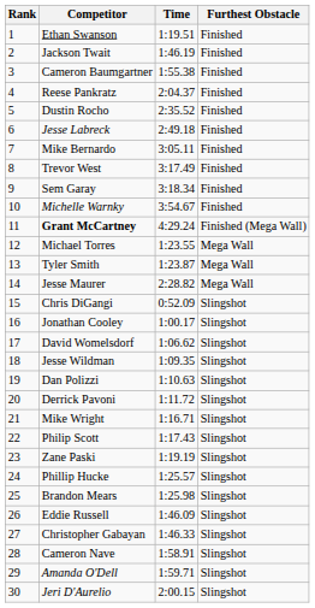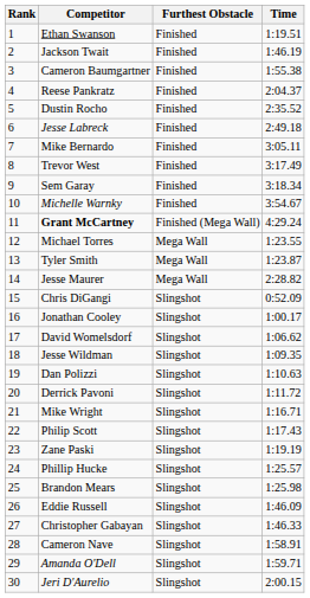 <table class="wikitable sortable mw-collapsible">
 <tr>
 <th>Rank</th>
 <th>Competitor</th>
+<th>Furthest Obstacle</th>
 <th>Time</th>
-<th>Furthest Obstacle</th>
 </tr>
 <tr>
 <td>1</td>
 <td><u>Ethan Swanson</u></td>
+<td>Finished</td>
 <td>1:19.51</td>
-<td>Finished</td>
 </tr>
 <tr>
 <td>2</td>
 <td>Jackson Twait</td>
+<td>Finished</td>
 <td>1:46.19</td>
-<td>Finished</td>
 </tr>
 <tr>
 <td>3</td>
 <td>Cameron Baumgartner</td>
+<td>Finished</td>
 <td>1:55.38</td>
-<td>Finished</td>
 </tr>
 <tr>
 <td>4</td>
 <td>Reese Pankratz</td>
+<td>Finished</td>
 <td>2:04.37</td>
-<td>Finished</td>
 </tr>
 <tr>
 <td>5</td>
 <td>Dustin Rocho</td>
+<td>Finished</td>
 <td>2:35.52</td>
-<td>Finished</td>
 </tr>
 <tr>
 <td>6</td>
 <td><em>Jesse Labreck</em></td>
+<td>Finished</td>
 <td>2:49.18</td>
-<td>Finished</td>
 </tr>
 <tr>
 <td>7</td>
 <td>Mike Bernardo</td>
+<td>Finished</td>
 <td>3:05.11</td>
-<td>Finished</td>
 </tr>
 <tr>
 <td>8</td>
 <td>Trevor West</td>
+<td>Finished</td>
 <td>3:17.49</td>
-<td>Finished</td>
 </tr>
 <tr>
 <td>9</td>
 <td>Sem Garay</td>
+<td>Finished</td>
 <td>3:18.34</td>
-<td>Finished</td>
 </tr>
 <tr>
 <td>10</td>
 <td><em>Michelle Warnky</em></td>
+<td>Finished</td>
 <td>3:54.67</td>
-<td>Finished</td>
 </tr>
 <tr>
 <td>11</td>
 <td><strong>Grant McCartney</strong></td>
+<td>Finished (Mega Wall)</td>
 <td>4:29.24</td>
-<td>Finished (Mega Wall)</td>
 </tr>
 <tr>
 <td>12</td>
 <td>Michael Torres</td>
+<td>Mega Wall</td>
 <td>1:23.55</td>
-<td>Mega Wall</td>
 </tr>
 <tr>
 <td>13</td>
 <td>Tyler Smith</td>
+<td>Mega Wall</td>
 <td>1:23.87</td>
-<td>Mega Wall</td>
 </tr>
 <tr>
 <td>14</td>
 <td>Jesse Maurer</td>
+<td>Mega Wall</td>
 <td>2:28.82</td>
-<td>Mega Wall</td>
 </tr>
 <tr>
 <td>15</td>
 <td>Chris DiGangi</td>
+<td>Slingshot</td>
 <td>0:52.09</td>
-<td>Slingshot</td>
 </tr>
 <tr>
 <td>16</td>
 <td>Jonathan Cooley</td>
+<td>Slingshot</td>
 <td>1:00.17</td>
-<td>Slingshot</td>
 </tr>
 <tr>
 <td>17</td>
 <td>David Womelsdorf</td>
+<td>Slingshot</td>
 <td>1:06.62</td>
-<td>Slingshot</td>
 </tr>
 <tr>
 <td>18</td>
 <td>Jesse Wildman</td>
+<td>Slingshot</td>
 <td>1:09.35</td>
-<td>Slingshot</td>
 </tr>
 <tr>
 <td>19</td>
 <td>Dan Polizzi</td>
+<td>Slingshot</td>
 <td>1:10.63</td>
-<td>Slingshot</td>
 </tr>
 <tr>
 <td>20</td>
 <td>Derrick Pavoni</td>
+<td>Slingshot</td>
 <td>1:11.72</td>
-<td>Slingshot</td>
 </tr>
 <tr>
 <td>21</td>
 <td>Mike Wright</td>
+<td>Slingshot</td>
 <td>1:16.71</td>
-<td>Slingshot</td>
 </tr>
 <tr>
 <td>22</td>
 <td>Philip Scott</td>
+<td>Slingshot</td>
 <td>1:17.43</td>
-<td>Slingshot</td>
 </tr>
 <tr>
 <td>23</td>
 <td>Zane Paski</td>
+<td>Slingshot</td>
 <td>1:19.19</td>
-<td>Slingshot</td>
 </tr>
 <tr>
 <td>24</td>
 <td>Phillip Hucke</td>
+<td>Slingshot</td>
 <td>1:25.57</td>
-<td>Slingshot</td>
 </tr>
 <tr>
 <td>25</td>
 <td>Brandon Mears</td>
+<td>Slingshot</td>
 <td>1:25.98</td>
-<td>Slingshot</td>
 </tr>
 <tr>
 <td>26</td>
 <td>Eddie Russell</td>
+<td>Slingshot</td>
 <td>1:46.09</td>
-<td>Slingshot</td>
 </tr>
 <tr>
 <td>27</td>
 <td>Christopher Gabayan</td>
+<td>Slingshot</td>
 <td>1:46.33</td>
-<td>Slingshot</td>
 </tr>
 <tr>
 <td>28</td>
 <td>Cameron Nave</td>
+<td>Slingshot</td>
 <td>1:58.91</td>
-<td>Slingshot</td>
 </tr>
 <tr>
 <td>29</td>
 <td><em>Amanda O'Dell</em></td>
+<td>Slingshot</td>
 <td>1:59.71</td>
-<td>Slingshot</td>
 </tr>
 <tr>
 <td>30</td>
 <td><em>Jeri D'Aurelio</em></td>
+<td>Slingshot</td>
 <td>2:00.15</td>
-<td>Slingshot</td>
 </tr>
 </table>
